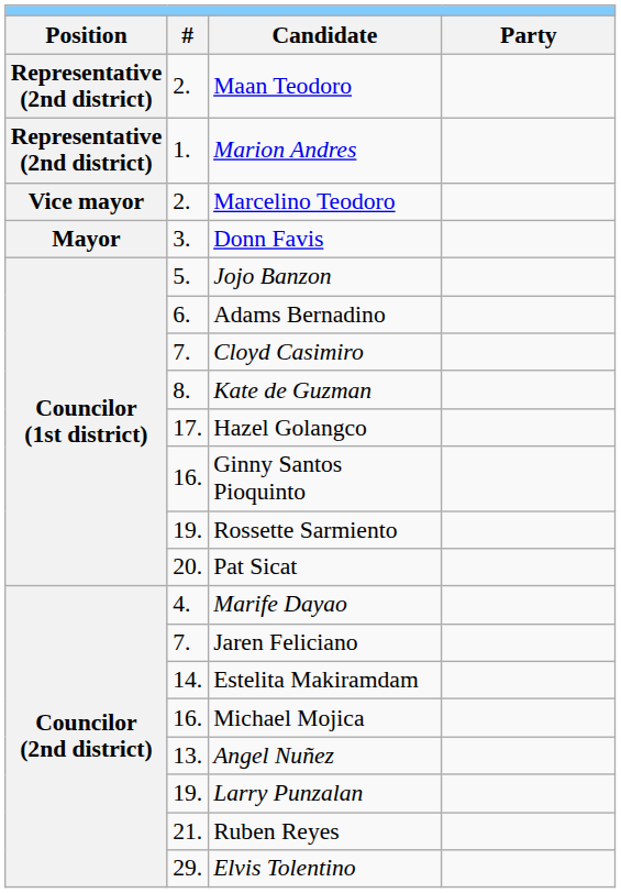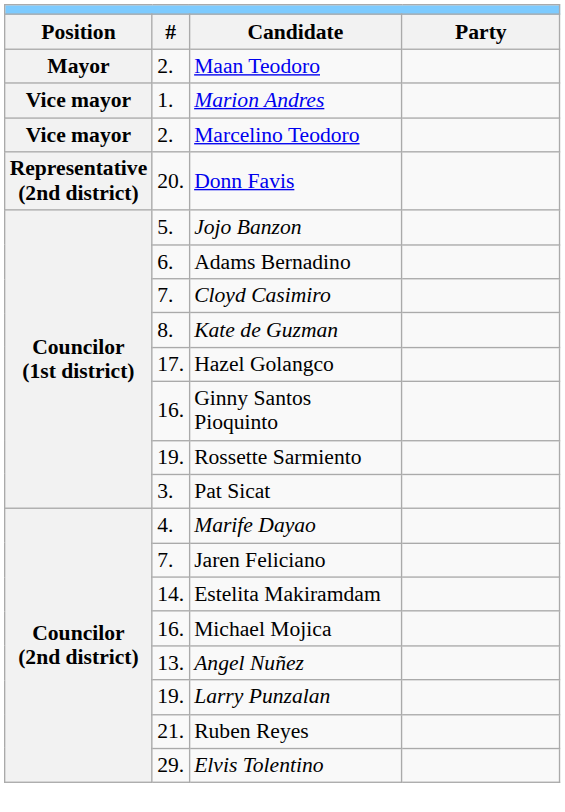 <table class="wikitable plainrowheaders" style=font-size:90%">
 <tr>
 <td colspan="5" bgcolor="#7dcbff"></td>
 </tr>
 <tr>
 <th>Position</th>
 <th>#</th>
 <th width="150px">Candidate</th>
 <th colspan="2" width="110px">Party</th>
 </tr>
 <tr>
-<th scope="row">Representative<br>(2nd district)</th>
+<th scope="row">Mayor</th>
 <td>2.</td>
 <td><a href='#'>Maan Teodoro</a></td>
 <td></td>
 </tr>
 <tr>
-<th scope="row">Representative<br>(2nd district)</th>
+<th scope="row">Vice mayor</th>
 <td>1.</td>
 <td><em><a href='#'>Marion Andres</a></em></td>
 <td></td>
 </tr>
 <tr>
 <th scope="row">Vice mayor</th>
 <td>2.</td>
 <td><a href='#'>Marcelino Teodoro</a></td>
 <td></td>
 </tr>
 <tr>
-<th scope="row">Mayor</th>
-<td>3.</td>
+<th scope="row">Representative<br>(2nd district)</th>
+<td>20.</td>
 <td><a href='#'>Donn Favis</a></td>
 <td></td>
 </tr>
 <tr>
 <th scope="row" rowspan="8">Councilor<br>(1st district)</th>
 <td>5.</td>
 <td><em>Jojo Banzon</em></td>
 <td></td>
 </tr>
 <tr>
 <td>6.</td>
 <td>Adams Bernadino</td>
 <td></td>
 </tr>
 <tr>
 <td>7.</td>
 <td><em>Cloyd Casimiro</em></td>
 <td></td>
 </tr>
 <tr>
 <td>8.</td>
 <td><em>Kate de Guzman</em></td>
 <td></td>
 </tr>
 <tr>
 <td>17.</td>
 <td>Hazel Golangco</td>
 <td></td>
 </tr>
 <tr>
 <td>16.</td>
 <td>Ginny Santos Pioquinto</td>
 <td></td>
 </tr>
 <tr>
 <td>19.</td>
 <td>Rossette Sarmiento</td>
 <td></td>
 </tr>
 <tr>
-<td>20.</td>
+<td>3.</td>
 <td>Pat Sicat</td>
 <td></td>
 </tr>
 <tr>
 <th scope="row" rowspan="8">Councilor<br>(2nd district)</th>
 <td>4.</td>
 <td><em>Marife Dayao</em></td>
 <td></td>
 </tr>
 <tr>
 <td>7.</td>
 <td>Jaren Feliciano</td>
 <td></td>
 </tr>
 <tr>
 <td>14.</td>
 <td>Estelita Makiramdam</td>
 <td></td>
 </tr>
 <tr>
 <td>16.</td>
 <td>Michael Mojica</td>
 <td></td>
 </tr>
 <tr>
 <td>13.</td>
 <td><em>Angel Nuñez</em></td>
 <td></td>
 </tr>
 <tr>
 <td>19.</td>
 <td><em>Larry Punzalan</em></td>
 <td></td>
 </tr>
 <tr>
 <td>21.</td>
 <td>Ruben Reyes</td>
 <td></td>
 </tr>
 <tr>
 <td>29.</td>
 <td><em>Elvis Tolentino</em></td>
 <td></td>
 </tr>
 </table>
